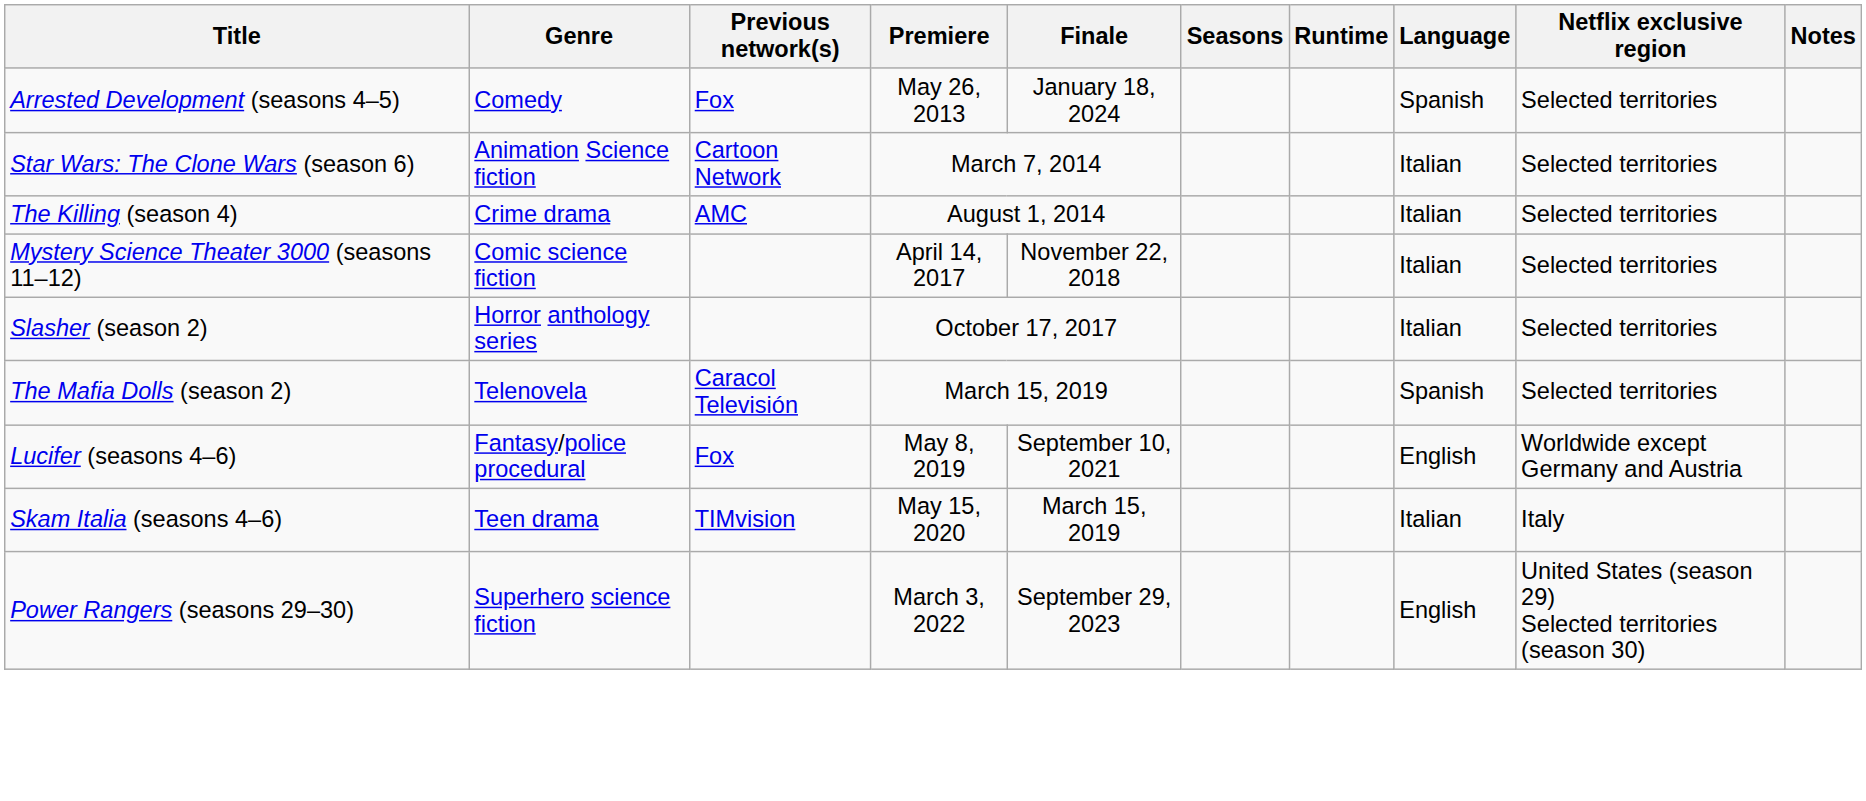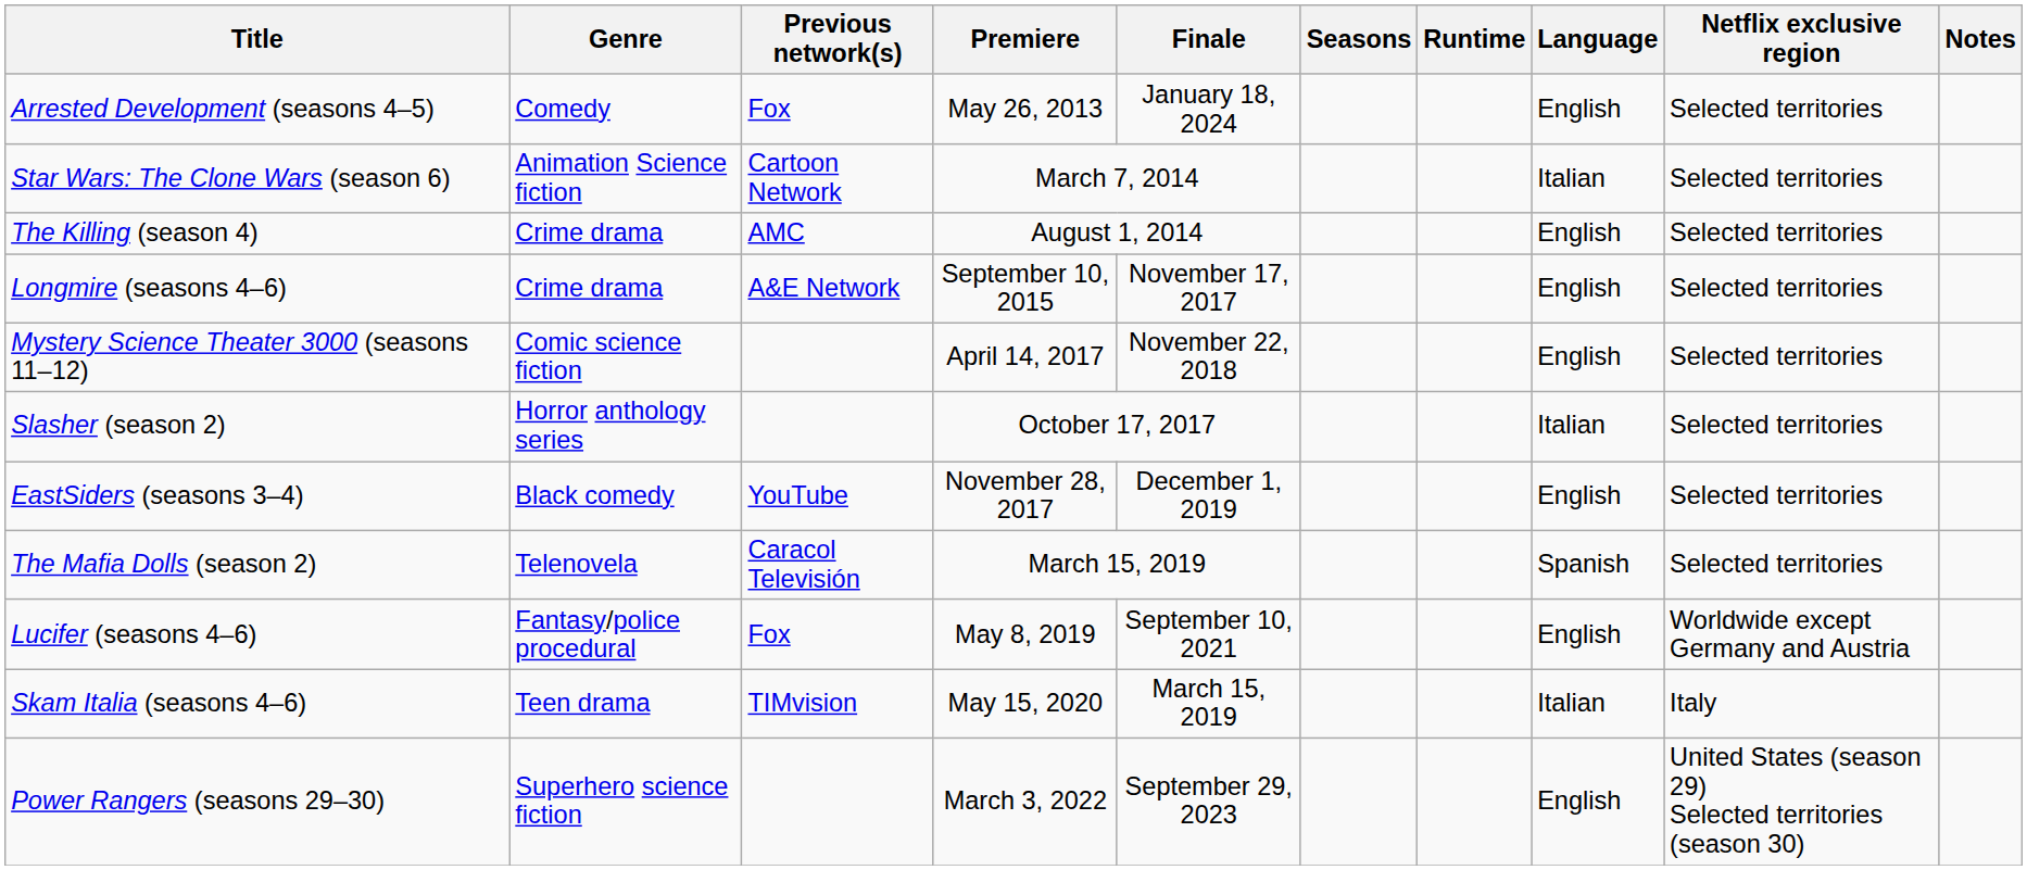 <table class="wikitable sortable" style="width:100%;">
 <tr>
 <th scope="col" style="width:25%;">Title</th>
 <th>Genre</th>
 <th>Previous network(s)</th>
 <th>Premiere</th>
 <th>Finale</th>
 <th>Seasons</th>
 <th>Runtime</th>
 <th>Language</th>
 <th>Netflix exclusive region</th>
 <th>Notes</th>
 </tr>
 <tr>
 <td><em><a href='#'>Arrested Development</a></em> (seasons 4–5)</td>
 <td><a href='#'>Comedy</a></td>
 <td><a href='#'>Fox</a></td>
 <td style="text-align:center">May 26, 2013</td>
 <td style="text-align:center">January 18, 2024</td>
 <td></td>
 <td></td>
-<td>Spanish</td>
+<td>English</td>
 <td>Selected territories</td>
 <td></td>
 </tr>
 <tr>
 <td><em><a href='#'>Star Wars: The Clone Wars</a></em> (season 6)</td>
 <td><a href='#'>Animation</a> <a href='#'>Science fiction</a></td>
 <td><a href='#'>Cartoon Network</a></td>
 <td colspan="2" style="text-align:center">March 7, 2014</td>
 <td></td>
 <td></td>
 <td>Italian</td>
 <td>Selected territories</td>
 <td></td>
 </tr>
 <tr>
 <td><em><a href='#'>The Killing</a></em> (season 4)</td>
 <td><a href='#'>Crime drama</a></td>
 <td><a href='#'>AMC</a></td>
 <td colspan="2" style="text-align:center">August 1, 2014</td>
 <td></td>
 <td></td>
-<td>Italian</td>
+<td>English</td>
+<td>Selected territories</td>
+<td></td>
+</tr>
+<tr>
+<td><em><a href='#'>Longmire</a></em> (seasons 4–6)</td>
+<td><a href='#'>Crime drama</a></td>
+<td><a href='#'>A&E Network</a></td>
+<td style="text-align:center">September 10, 2015</td>
+<td style="text-align:center">November 17, 2017</td>
+<td></td>
+<td></td>
+<td>English</td>
 <td>Selected territories</td>
 <td></td>
 </tr>
 <tr>
 <td><em><a href='#'>Mystery Science Theater 3000</a></em> (seasons 11–12)</td>
 <td><a href='#'>Comic science fiction</a></td>
 <td></td>
 <td style="text-align:center">April 14, 2017</td>
 <td style="text-align:center">November 22, 2018</td>
 <td></td>
 <td></td>
-<td>Italian</td>
+<td>English</td>
 <td>Selected territories</td>
 <td></td>
 </tr>
 <tr>
 <td><em><a href='#'>Slasher</a></em> (season 2)</td>
 <td><a href='#'>Horror</a> <a href='#'>anthology series</a></td>
 <td></td>
 <td colspan="2" style="text-align:center">October 17, 2017</td>
 <td></td>
 <td></td>
 <td>Italian</td>
+<td>Selected territories</td>
+<td></td>
+</tr>
+<tr>
+<td><em><a href='#'>EastSiders</a></em> (seasons 3–4)</td>
+<td><a href='#'>Black comedy</a></td>
+<td><a href='#'>YouTube</a></td>
+<td style="text-align:center">November 28, 2017</td>
+<td style="text-align:center">December 1, 2019</td>
+<td></td>
+<td></td>
+<td>English</td>
 <td>Selected territories</td>
 <td></td>
 </tr>
 <tr>
 <td><em><a href='#'>The Mafia Dolls</a></em> (season 2)</td>
 <td><a href='#'>Telenovela</a></td>
 <td><a href='#'>Caracol Televisión</a></td>
 <td colspan="2" style="text-align:center">March 15, 2019</td>
 <td></td>
 <td></td>
 <td>Spanish</td>
 <td>Selected territories</td>
 <td></td>
 </tr>
 <tr>
 <td><em><a href='#'>Lucifer</a></em> (seasons 4–6)</td>
 <td><a href='#'>Fantasy</a>/<a href='#'>police procedural</a></td>
 <td><a href='#'>Fox</a></td>
 <td style="text-align:center">May 8, 2019</td>
 <td style="text-align:center">September 10, 2021</td>
 <td></td>
 <td></td>
 <td>English</td>
 <td>Worldwide except Germany and Austria</td>
 <td></td>
 </tr>
 <tr>
 <td><em><a href='#'>Skam Italia</a></em> (seasons 4–6)</td>
 <td><a href='#'>Teen drama</a></td>
 <td><a href='#'>TIMvision</a></td>
 <td style="text-align:center">May 15, 2020</td>
 <td style="text-align:center">March 15, 2019</td>
 <td></td>
 <td></td>
 <td>Italian</td>
 <td>Italy</td>
 <td></td>
 </tr>
 <tr>
 <td><em><a href='#'>Power Rangers</a></em> (seasons 29–30)</td>
 <td><a href='#'>Superhero</a> <a href='#'>science fiction</a></td>
 <td></td>
 <td style="text-align:center">March 3, 2022</td>
 <td style="text-align:center">September 29, 2023</td>
 <td></td>
 <td></td>
 <td>English</td>
 <td>United States (season 29)<br>Selected territories (season 30)</td>
 <td></td>
 </tr>
 </table>
